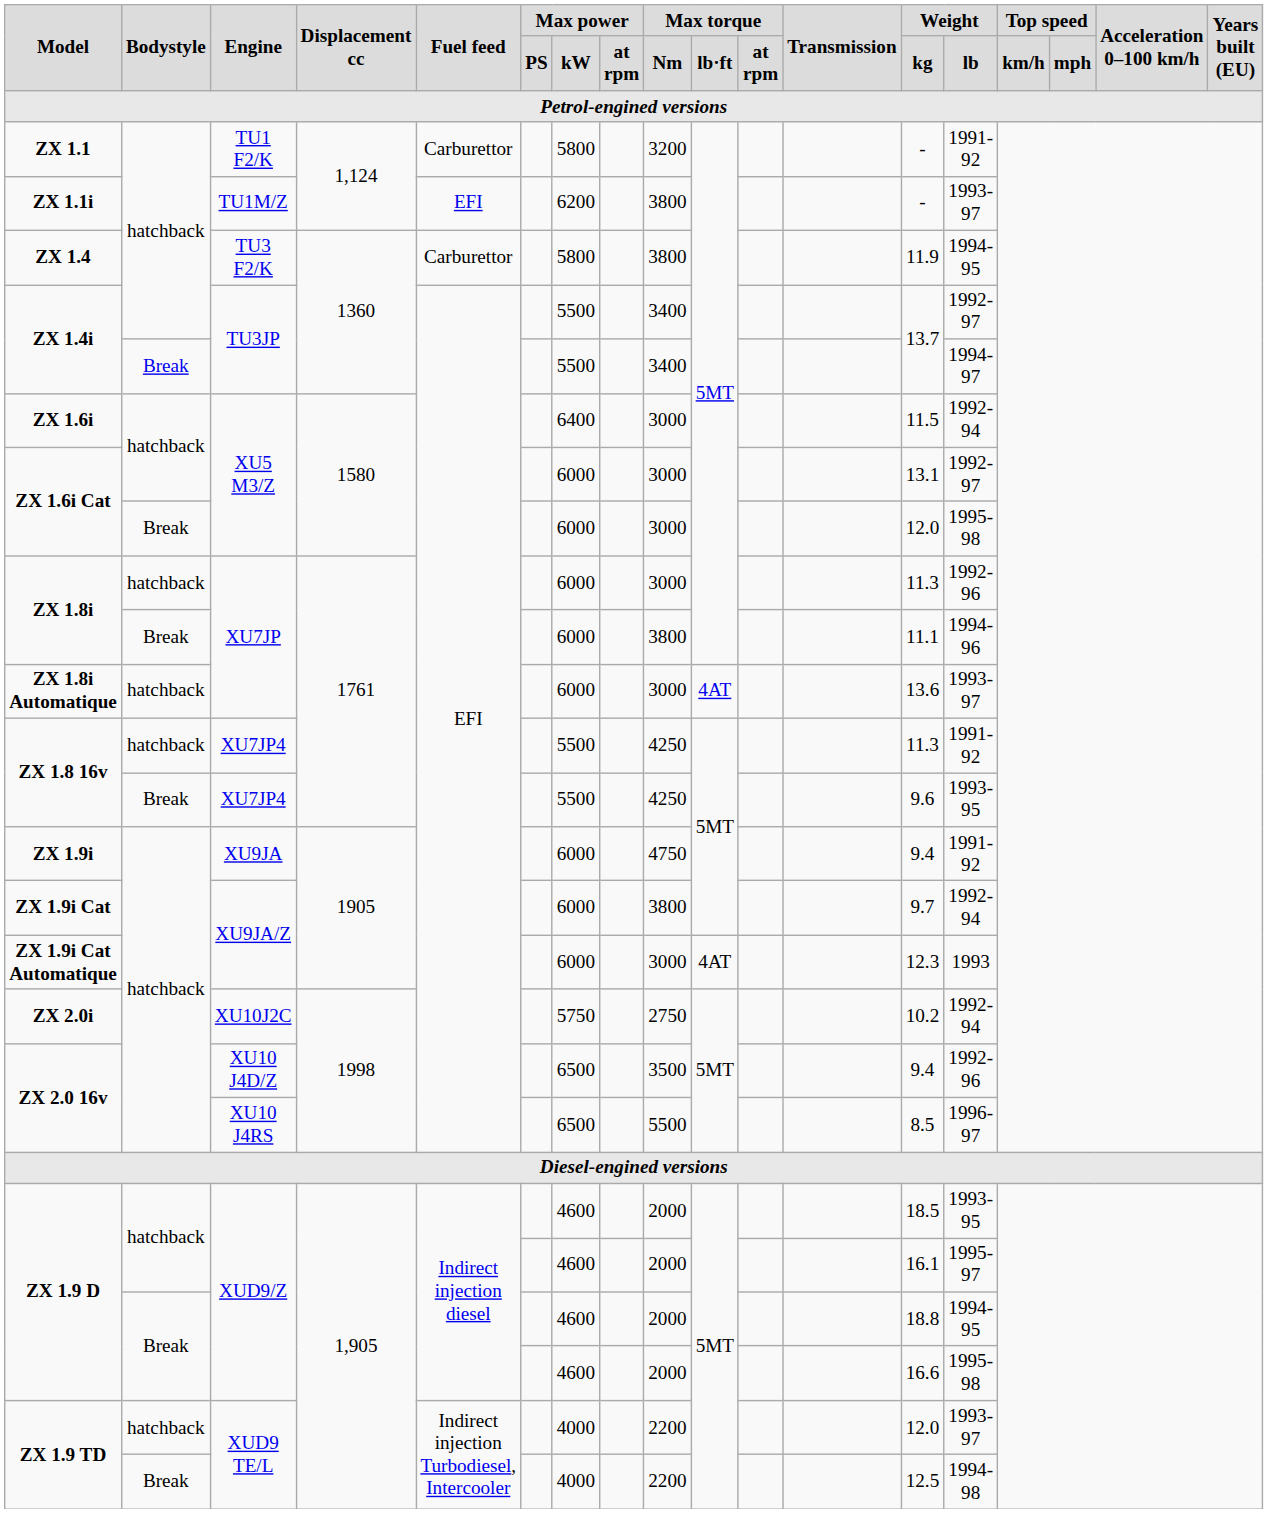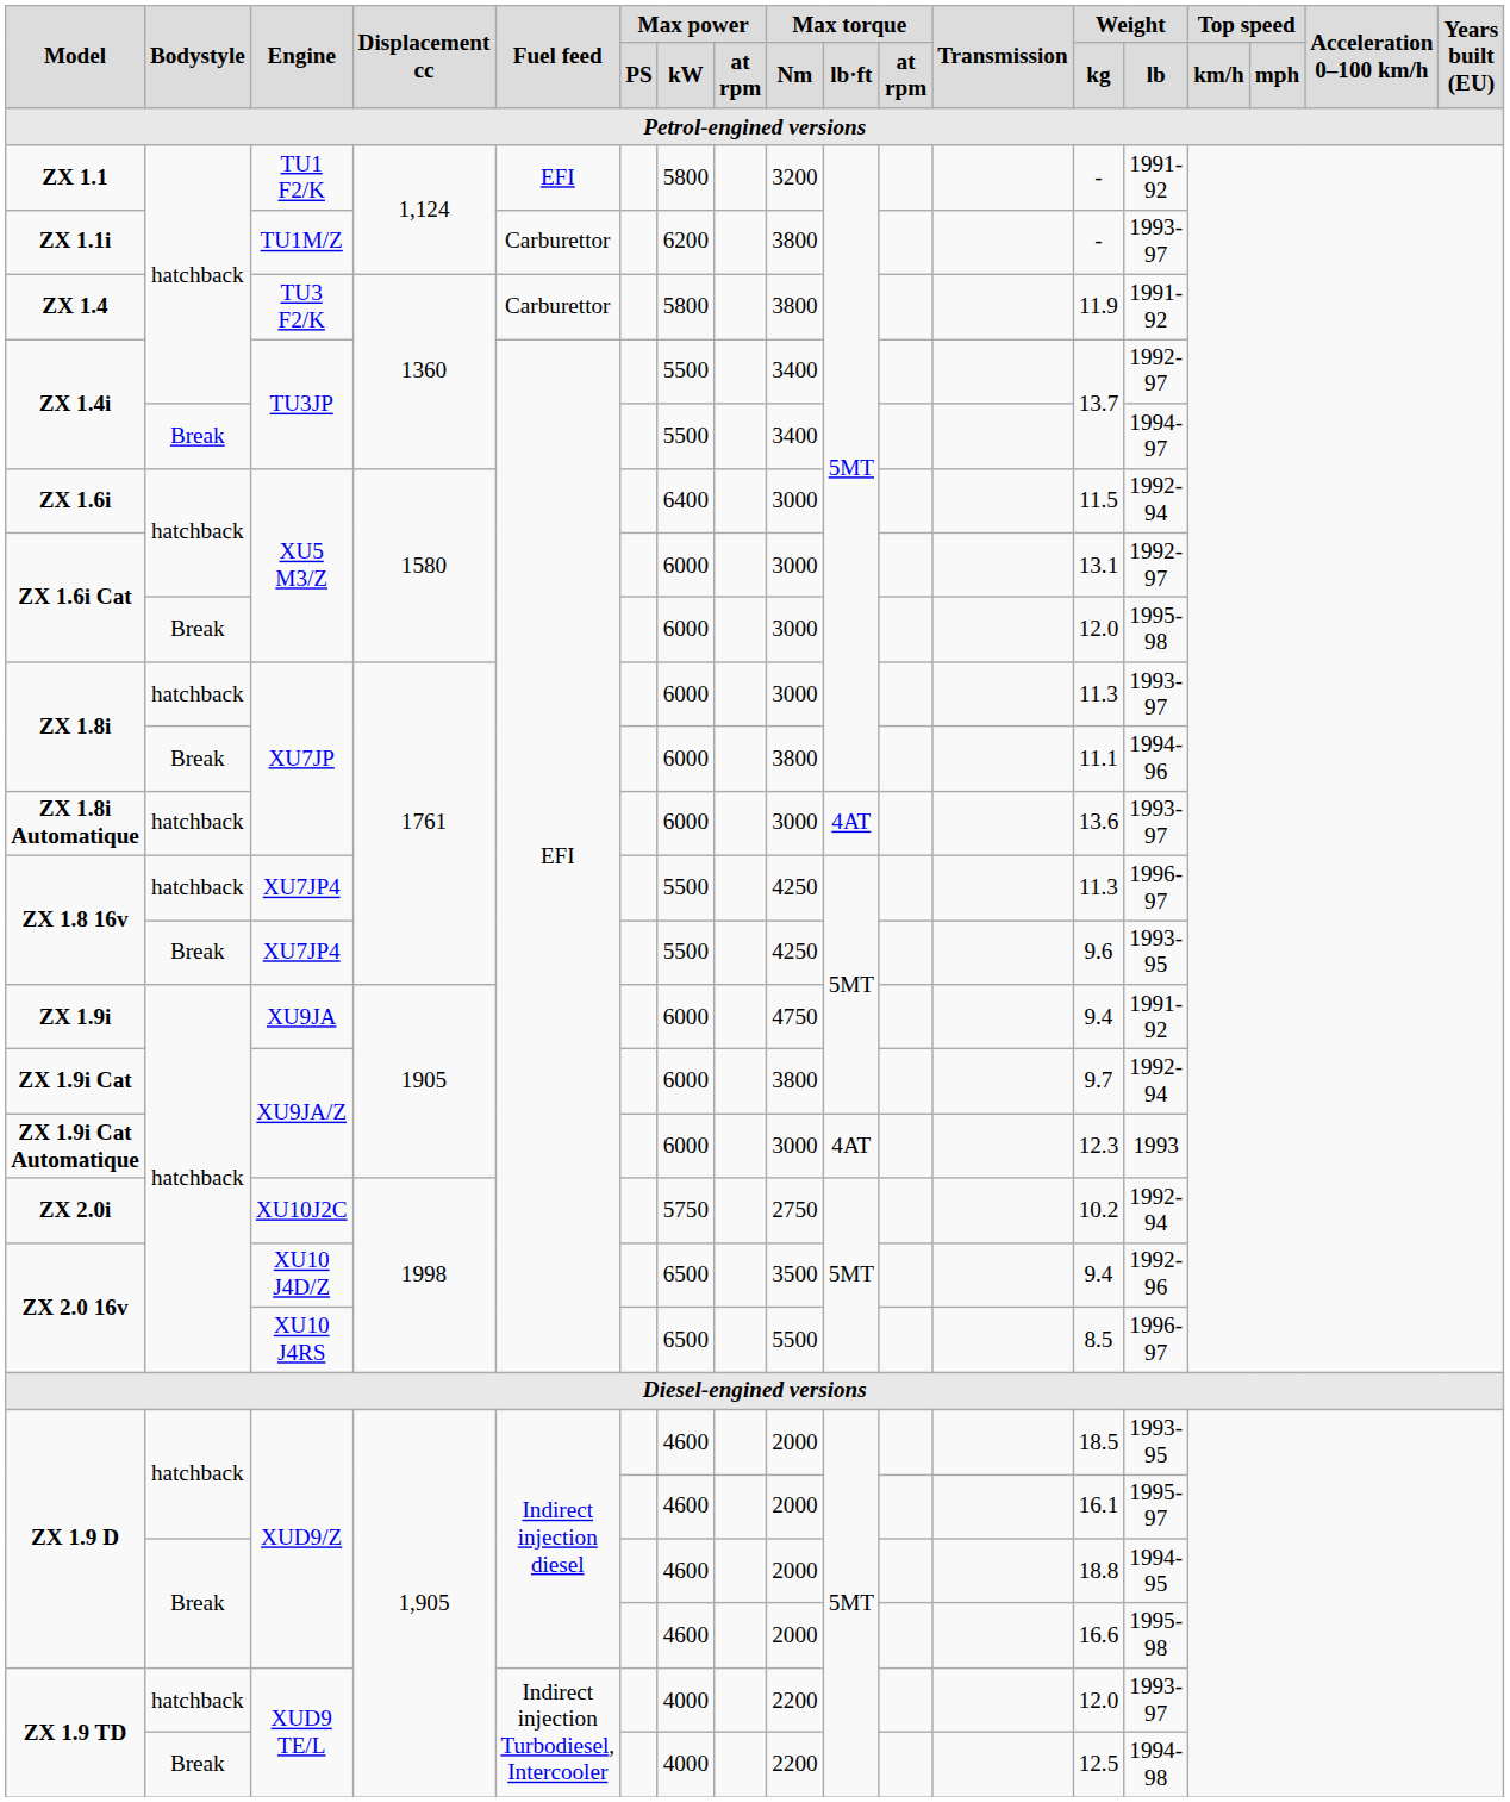 <table class="wikitable" style="text-align:center; font-size:85%;">
 <tr>
 <th style="background:#DCDCDC" align="center" valign="middle" rowspan="2">Model</th>
 <th style="background:#DCDCDC" align="center" valign="middle" rowspan="2">Bodystyle</th>
 <th style="background:#DCDCDC" align="center" valign="middle" rowspan="2">Engine</th>
 <th style="background:#DCDCDC" align="center" valign="middle" rowspan="2">Displacement<br>cc</th>
 <th style="background:#DCDCDC" align="center" valign="middle" rowspan="2">Fuel feed</th>
 <th style="background:#DCDCDC" align="center" valign="middle" colspan="3">Max power</th>
 <th style="background:#DCDCDC" align="center" valign="middle" colspan="3">Max torque</th>
 <th style="background:#DCDCDC" align="center" valign="middle" rowspan="2">Transmission</th>
 <th style="background:#DCDCDC" align="center" valign="middle" colspan="2">Weight</th>
 <th style="background:#DCDCDC" align="center" valign="middle" colspan="2">Top speed</th>
 <th style="background:#DCDCDC" align="center" valign="middle" rowspan="2">Acceleration<br>0–100 km/h</th>
 <th style="background:#DCDCDC" align="center" valign="middle" rowspan="2">Years built<br>(EU)</th>
 </tr>
 <tr>
 <th style="background:#DCDCDC" align="center" valign="middle">PS</th>
 <th style="background:#DCDCDC" align="center" valign="middle">kW</th>
 <th style="background:#DCDCDC" align="center" valign="middle">at rpm</th>
 <th style="background:#DCDCDC" align="center" valign="middle">Nm</th>
 <th style="background:#DCDCDC" align="center" valign="middle">lb·ft</th>
 <th style="background:#DCDCDC" align="center" valign="middle">at rpm</th>
 <th style="background:#DCDCDC" align="center" valign="middle">kg</th>
 <th style="background:#DCDCDC" align="center" valign="middle">lb</th>
 <th style="background:#DCDCDC" align="center" valign="middle">km/h</th>
 <th style="background:#DCDCDC" align="center" valign="middle">mph</th>
 </tr>
 <tr>
 <th colspan=18 style="background:#e8e8e8"><em>Petrol-engined versions</em></th>
 </tr>
 <tr>
 <td><strong>ZX 1.1</strong></td>
 <td rowspan="4">hatchback</td>
 <td><a href='#'>TU1 F2/K</a></td>
 <td rowspan="2">1,124</td>
-<td>Carburettor</td>
+<td><a href='#'>EFI</a></td>
 <td></td>
 <td>5800</td>
 <td></td>
 <td>3200</td>
 <td rowspan="10"><a href='#'>5MT</a></td>
 <td></td>
 <td></td>
 <td>-</td>
 <td>1991-92</td>
 </tr>
 <tr>
 <td><strong>ZX 1.1i</strong></td>
 <td><a href='#'>TU1M/Z</a></td>
-<td><a href='#'>EFI</a></td>
+<td>Carburettor</td>
 <td></td>
 <td>6200</td>
 <td></td>
 <td>3800</td>
 <td></td>
 <td></td>
 <td>-</td>
 <td>1993-97</td>
 </tr>
 <tr>
 <td><strong>ZX 1.4</strong></td>
 <td><a href='#'>TU3 F2/K</a></td>
 <td rowspan="3">1360</td>
 <td>Carburettor</td>
 <td></td>
 <td>5800</td>
 <td></td>
 <td>3800</td>
 <td></td>
 <td></td>
 <td>11.9</td>
-<td>1994-95</td>
+<td>1991-92</td>
 </tr>
 <tr>
 <td rowspan="2"><strong>ZX 1.4i</strong></td>
 <td rowspan="2"><a href='#'>TU3JP</a></td>
 <td rowspan="16">EFI</td>
 <td></td>
 <td>5500</td>
 <td></td>
 <td>3400</td>
 <td></td>
 <td></td>
 <td rowspan="2">13.7</td>
 <td>1992-97</td>
 </tr>
 <tr>
 <td><a href='#'>Break</a></td>
 <td></td>
 <td>5500</td>
 <td></td>
 <td>3400</td>
 <td></td>
 <td></td>
 <td>1994-97</td>
 </tr>
 <tr>
 <td><strong>ZX 1.6i</strong></td>
 <td rowspan="2">hatchback</td>
 <td rowspan="3"><a href='#'>XU5 M3/Z</a></td>
 <td rowspan="3">1580</td>
 <td></td>
 <td>6400</td>
 <td></td>
 <td>3000</td>
 <td></td>
 <td></td>
 <td>11.5</td>
 <td>1992-94</td>
 </tr>
 <tr>
 <td rowspan="2"><strong>ZX 1.6i Cat</strong></td>
 <td></td>
 <td>6000</td>
 <td></td>
 <td>3000</td>
 <td></td>
 <td></td>
 <td>13.1</td>
 <td>1992-97</td>
 </tr>
 <tr>
 <td>Break</td>
 <td></td>
 <td>6000</td>
 <td></td>
 <td>3000</td>
 <td></td>
 <td></td>
 <td>12.0</td>
 <td>1995-98</td>
 </tr>
 <tr>
 <td rowspan="2"><strong>ZX 1.8i</strong></td>
 <td>hatchback</td>
 <td rowspan="3"><a href='#'>XU7JP</a></td>
 <td rowspan="5">1761</td>
 <td></td>
 <td>6000</td>
 <td></td>
 <td>3000</td>
 <td></td>
 <td></td>
 <td>11.3</td>
-<td>1992-96</td>
+<td>1993-97</td>
 </tr>
 <tr>
 <td>Break</td>
 <td></td>
 <td>6000</td>
 <td></td>
 <td>3800</td>
 <td></td>
 <td></td>
 <td>11.1</td>
 <td>1994-96</td>
 </tr>
 <tr>
 <td><strong>ZX 1.8i<br>Automatique</strong></td>
 <td>hatchback</td>
 <td></td>
 <td>6000</td>
 <td></td>
 <td>3000</td>
 <td><a href='#'>4AT</a></td>
 <td></td>
 <td></td>
 <td>13.6</td>
 <td>1993-97</td>
 </tr>
 <tr>
 <td rowspan="2"><strong>ZX 1.8 16v</strong></td>
 <td>hatchback</td>
 <td><a href='#'>XU7JP4</a></td>
 <td></td>
 <td>5500</td>
 <td></td>
 <td>4250</td>
 <td rowspan="4">5MT</td>
 <td></td>
 <td></td>
 <td>11.3</td>
-<td>1991-92</td>
+<td>1996-97</td>
 </tr>
 <tr>
 <td>Break</td>
 <td><a href='#'>XU7JP4</a></td>
 <td></td>
 <td>5500</td>
 <td></td>
 <td>4250</td>
 <td></td>
 <td></td>
 <td>9.6</td>
 <td>1993-95</td>
 </tr>
 <tr>
 <td><strong>ZX 1.9i</strong></td>
 <td rowspan="6">hatchback</td>
 <td><a href='#'>XU9JA</a></td>
 <td rowspan="3">1905</td>
 <td></td>
 <td>6000</td>
 <td></td>
 <td>4750</td>
 <td></td>
 <td></td>
 <td>9.4</td>
 <td>1991-92</td>
 </tr>
 <tr>
 <td><strong>ZX 1.9i Cat</strong></td>
 <td rowspan="2"><a href='#'>XU9JA/Z</a></td>
 <td></td>
 <td>6000</td>
 <td></td>
 <td>3800</td>
 <td></td>
 <td></td>
 <td>9.7</td>
 <td>1992-94</td>
 </tr>
 <tr>
 <td><strong>ZX 1.9i Cat<br>Automatique</strong></td>
 <td></td>
 <td>6000</td>
 <td></td>
 <td>3000</td>
 <td>4AT</td>
 <td></td>
 <td></td>
 <td>12.3</td>
 <td>1993</td>
 </tr>
 <tr>
 <td><strong>ZX 2.0i</strong></td>
 <td><a href='#'>XU10J2C</a></td>
 <td rowspan="3">1998</td>
 <td></td>
 <td>5750</td>
 <td></td>
 <td>2750</td>
 <td rowspan="3">5MT</td>
 <td></td>
 <td></td>
 <td>10.2</td>
 <td>1992-94</td>
 </tr>
 <tr>
 <td rowspan="2"><strong>ZX 2.0 16v</strong></td>
 <td><a href='#'>XU10 J4D/Z</a></td>
 <td></td>
 <td>6500</td>
 <td></td>
 <td>3500</td>
 <td></td>
 <td></td>
 <td>9.4</td>
 <td>1992-96</td>
 </tr>
 <tr>
 <td><a href='#'>XU10 J4RS</a></td>
 <td></td>
 <td>6500</td>
 <td></td>
 <td>5500</td>
 <td></td>
 <td></td>
 <td>8.5</td>
 <td>1996-97</td>
 </tr>
 <tr>
 <th colspan=18 style="background:#e8e8e8"><em>Diesel-engined versions</em></th>
 </tr>
 <tr>
 <td rowspan="4"><strong>ZX 1.9 D</strong></td>
 <td rowspan="2">hatchback</td>
 <td rowspan="4"><a href='#'>XUD9/Z</a></td>
 <td rowspan="6">1,905</td>
 <td rowspan="4"><a href='#'>Indirect injection</a><br><a href='#'>diesel</a></td>
 <td></td>
 <td>4600</td>
 <td></td>
 <td>2000</td>
 <td rowspan="6">5MT</td>
 <td></td>
 <td></td>
 <td>18.5</td>
 <td>1993-95</td>
 </tr>
 <tr>
 <td></td>
 <td>4600</td>
 <td></td>
 <td>2000</td>
 <td></td>
 <td></td>
 <td>16.1</td>
 <td>1995-97</td>
 </tr>
 <tr>
 <td rowspan="2">Break</td>
 <td></td>
 <td>4600</td>
 <td></td>
 <td>2000</td>
 <td></td>
 <td></td>
 <td>18.8</td>
 <td>1994-95</td>
 </tr>
 <tr>
 <td></td>
 <td>4600</td>
 <td></td>
 <td>2000</td>
 <td></td>
 <td></td>
 <td>16.6</td>
 <td>1995-98</td>
 </tr>
 <tr>
 <td rowspan="2"><strong>ZX 1.9 TD</strong></td>
 <td>hatchback</td>
 <td rowspan="2"><a href='#'>XUD9 TE/L</a></td>
 <td rowspan="2">Indirect injection<br><a href='#'>Turbodiesel</a>, <a href='#'>Intercooler</a></td>
 <td></td>
 <td>4000</td>
 <td></td>
 <td>2200</td>
 <td></td>
 <td></td>
 <td>12.0</td>
 <td>1993-97</td>
 </tr>
 <tr>
 <td>Break</td>
 <td></td>
 <td>4000</td>
 <td></td>
 <td>2200</td>
 <td></td>
 <td></td>
 <td>12.5</td>
 <td>1994-98</td>
 </tr>
 </table>
